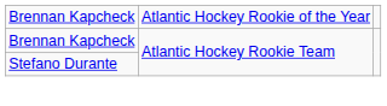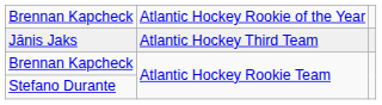 <table class="wikitable">
 <tr>
 <td><a href='#'>Brennan Kapcheck</a></td>
 <td><a href='#'>Atlantic Hockey Rookie of the Year</a></td>
+<td></td>
+</tr>
+<tr bgcolor=f0f0f0>
+<td><a href='#'>Jānis Jaks</a></td>
+<td><a href='#'>Atlantic Hockey Third Team</a></td>
 <td></td>
 </tr>
 <tr>
 <td><a href='#'>Brennan Kapcheck</a></td>
 <td rowspan=2><a href='#'>Atlantic Hockey Rookie Team</a></td>
 <td rowspan=2></td>
 </tr>
 <tr>
 <td><a href='#'>Stefano Durante</a></td>
 </tr>
 </table>
